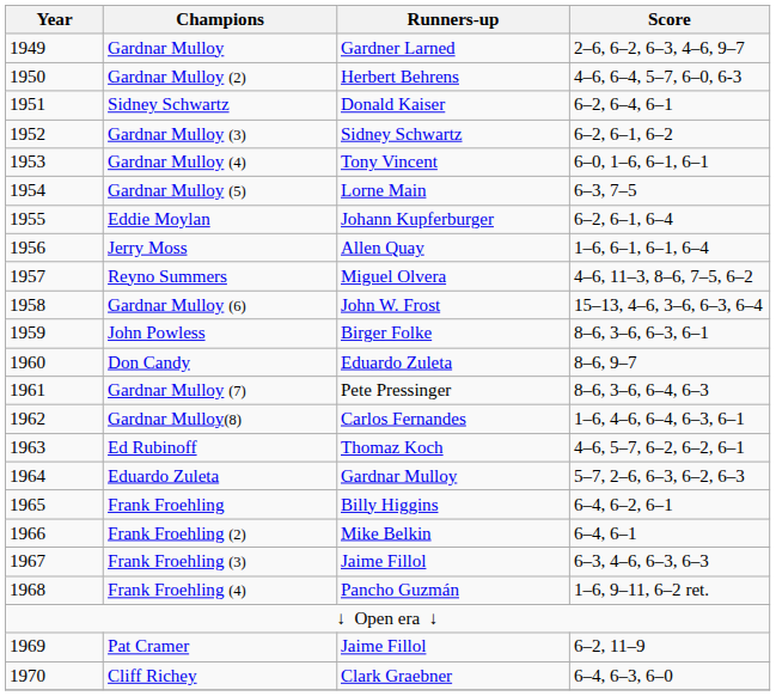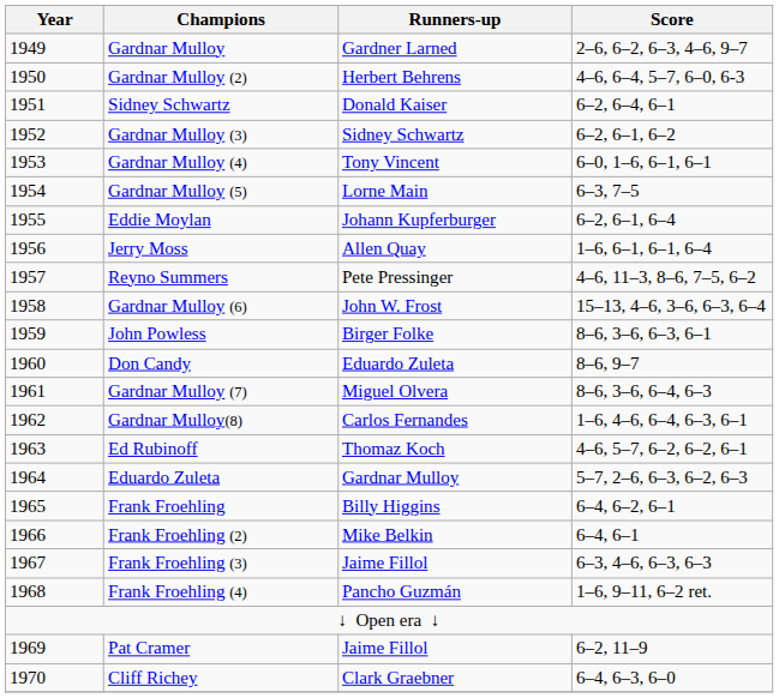 <table class="wikitable">
 <tr>
 <th style="width:80px">Year</th>
 <th style="width:200px">Champions</th>
 <th style="width:200px">Runners-up</th>
 <th style="width:170px" class="unsortable">Score</th>
 </tr>
 <tr>
 <td>1949</td>
 <td> <a href='#'>Gardnar Mulloy</a></td>
 <td> <a href='#'>Gardner Larned</a></td>
 <td>2–6, 6–2, 6–3, 4–6, 9–7</td>
 </tr>
 <tr>
 <td>1950</td>
 <td> <a href='#'>Gardnar Mulloy</a> <small>(2)</small></td>
 <td> <a href='#'>Herbert Behrens</a></td>
 <td>4–6, 6–4, 5–7, 6–0, 6-3</td>
 </tr>
 <tr>
 <td>1951</td>
 <td>  <a href='#'>Sidney Schwartz</a></td>
 <td> <a href='#'>Donald Kaiser</a></td>
 <td>6–2, 6–4, 6–1</td>
 </tr>
 <tr>
 <td>1952</td>
 <td> <a href='#'>Gardnar Mulloy</a> <small>(3)</small></td>
 <td>  <a href='#'>Sidney Schwartz</a></td>
 <td>6–2, 6–1, 6–2</td>
 </tr>
 <tr>
 <td>1953</td>
 <td> <a href='#'>Gardnar Mulloy</a> <small>(4)</small></td>
 <td> <a href='#'>Tony Vincent</a></td>
 <td>6–0, 1–6, 6–1, 6–1</td>
 </tr>
 <tr>
 <td>1954</td>
 <td> <a href='#'>Gardnar Mulloy</a> <small>(5)</small></td>
 <td> <a href='#'>Lorne Main</a></td>
 <td>6–3, 7–5</td>
 </tr>
 <tr>
 <td>1955</td>
 <td> <a href='#'>Eddie Moylan</a></td>
 <td> <a href='#'>Johann Kupferburger</a></td>
 <td>6–2, 6–1, 6–4</td>
 </tr>
 <tr>
 <td>1956</td>
 <td> <a href='#'>Jerry Moss</a></td>
 <td> <a href='#'>Allen Quay</a></td>
 <td>1–6, 6–1, 6–1, 6–4</td>
 </tr>
 <tr>
 <td>1957</td>
 <td> <a href='#'>Reyno Summers</a></td>
-<td> <a href='#'>Miguel Olvera</a></td>
+<td> Pete Pressinger</td>
 <td>4–6, 11–3, 8–6, 7–5, 6–2</td>
 </tr>
 <tr>
 <td>1958</td>
 <td> <a href='#'>Gardnar Mulloy</a> <small>(6)</small></td>
 <td> <a href='#'>John W. Frost</a></td>
 <td>15–13, 4–6, 3–6, 6–3, 6–4</td>
 </tr>
 <tr>
 <td>1959</td>
 <td>  <a href='#'>John Powless</a></td>
 <td> <a href='#'>Birger Folke</a></td>
 <td>8–6, 3–6, 6–3, 6–1</td>
 </tr>
 <tr>
 <td>1960</td>
 <td> <a href='#'>Don Candy</a></td>
 <td> <a href='#'>Eduardo Zuleta</a></td>
 <td>8–6, 9–7</td>
 </tr>
 <tr>
 <td>1961</td>
 <td> <a href='#'>Gardnar Mulloy</a> <small>(7)</small></td>
-<td> Pete Pressinger</td>
+<td> <a href='#'>Miguel Olvera</a></td>
 <td>8–6, 3–6, 6–4, 6–3</td>
 </tr>
 <tr>
 <td>1962</td>
 <td> <a href='#'>Gardnar Mulloy</a><small>(8)</small></td>
 <td> <a href='#'>Carlos Fernandes</a></td>
 <td>1–6, 4–6, 6–4, 6–3, 6–1</td>
 </tr>
 <tr>
 <td>1963</td>
 <td>  <a href='#'>Ed Rubinoff</a></td>
 <td> <a href='#'>Thomaz Koch</a></td>
 <td>4–6, 5–7, 6–2, 6–2, 6–1</td>
 </tr>
 <tr>
 <td>1964</td>
 <td> <a href='#'>Eduardo Zuleta</a></td>
 <td> <a href='#'>Gardnar Mulloy</a></td>
 <td>5–7, 2–6, 6–3, 6–2, 6–3</td>
 </tr>
 <tr>
 <td>1965</td>
 <td> <a href='#'>Frank Froehling</a></td>
 <td> <a href='#'>Billy Higgins</a></td>
 <td>6–4, 6–2, 6–1</td>
 </tr>
 <tr>
 <td>1966</td>
 <td> <a href='#'>Frank Froehling</a> <small>(2)</small></td>
 <td> <a href='#'>Mike Belkin</a></td>
 <td>6–4, 6–1</td>
 </tr>
 <tr>
 <td>1967</td>
 <td> <a href='#'>Frank Froehling</a> <small>(3)</small></td>
 <td> <a href='#'>Jaime Fillol</a></td>
 <td>6–3, 4–6, 6–3, 6–3</td>
 </tr>
 <tr>
 <td>1968</td>
 <td>  <a href='#'>Frank Froehling</a> <small>(4)</small></td>
 <td> <a href='#'>Pancho Guzmán</a></td>
 <td>1–6, 9–11, 6–2 ret.</td>
 </tr>
 <tr>
 <td colspan="4" align="center">↓  Open era  ↓</td>
 </tr>
 <tr>
 <td>1969</td>
 <td> <a href='#'>Pat Cramer</a></td>
 <td> <a href='#'>Jaime Fillol</a></td>
 <td>6–2, 11–9</td>
 </tr>
 <tr>
 <td>1970</td>
 <td> <a href='#'>Cliff Richey</a></td>
 <td> <a href='#'>Clark Graebner</a></td>
 <td>6–4, 6–3, 6–0</td>
 </tr>
 <tr>
 </tr>
 </table>
